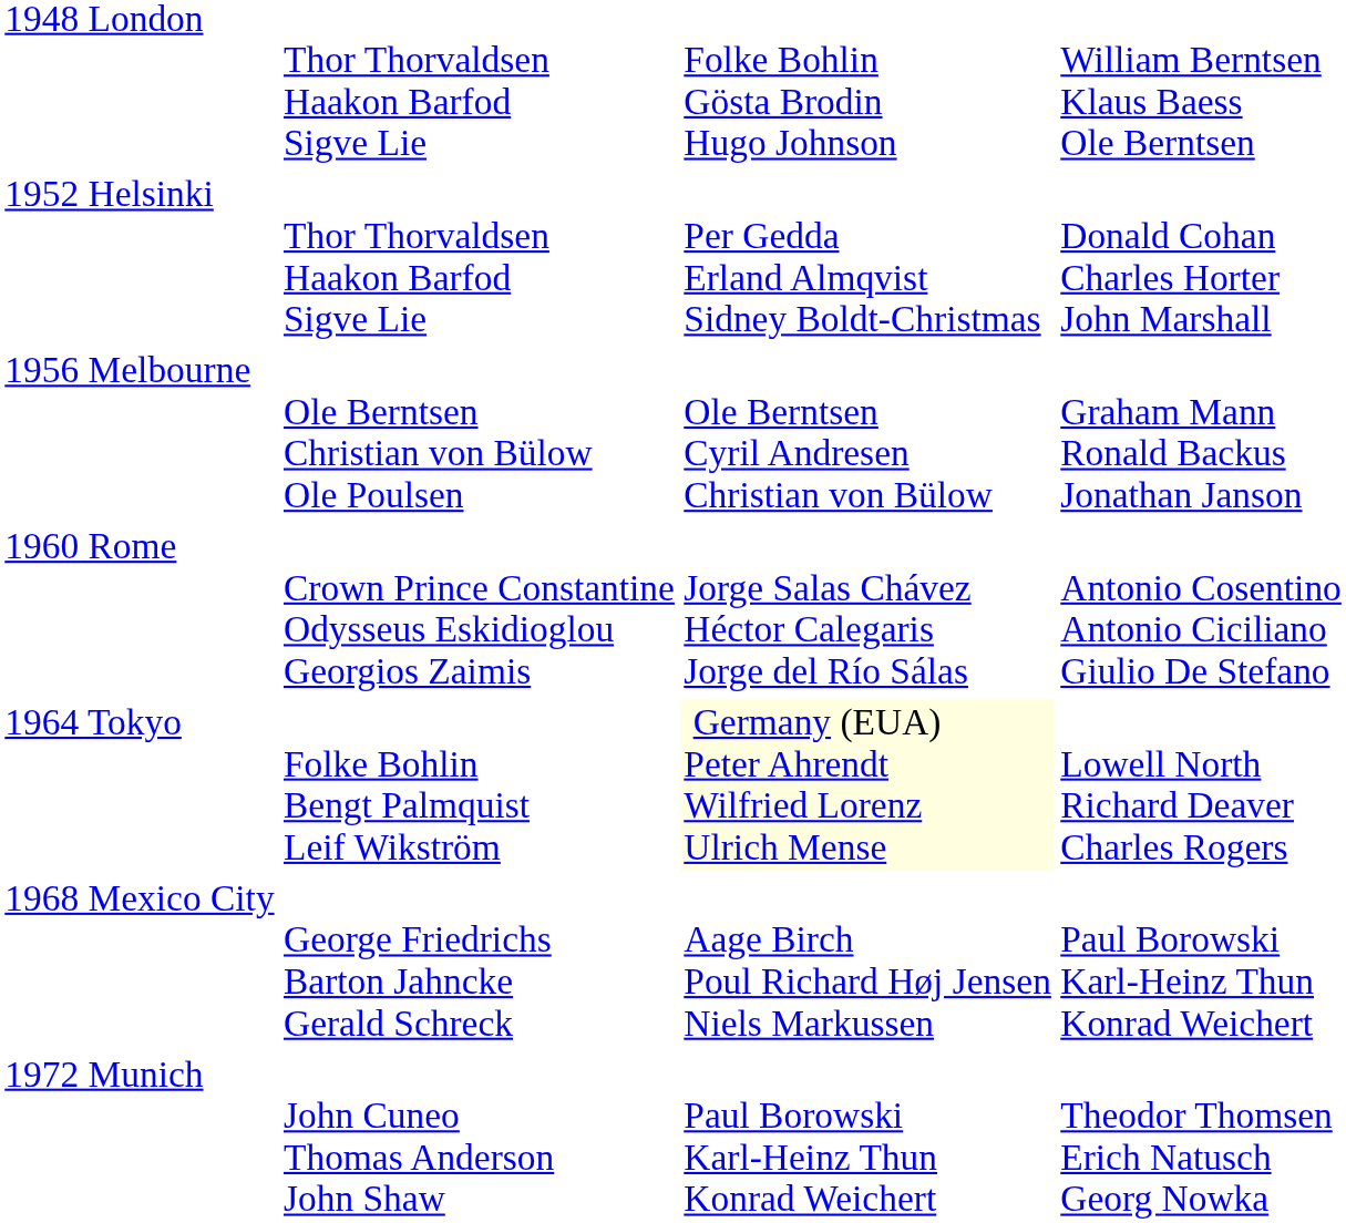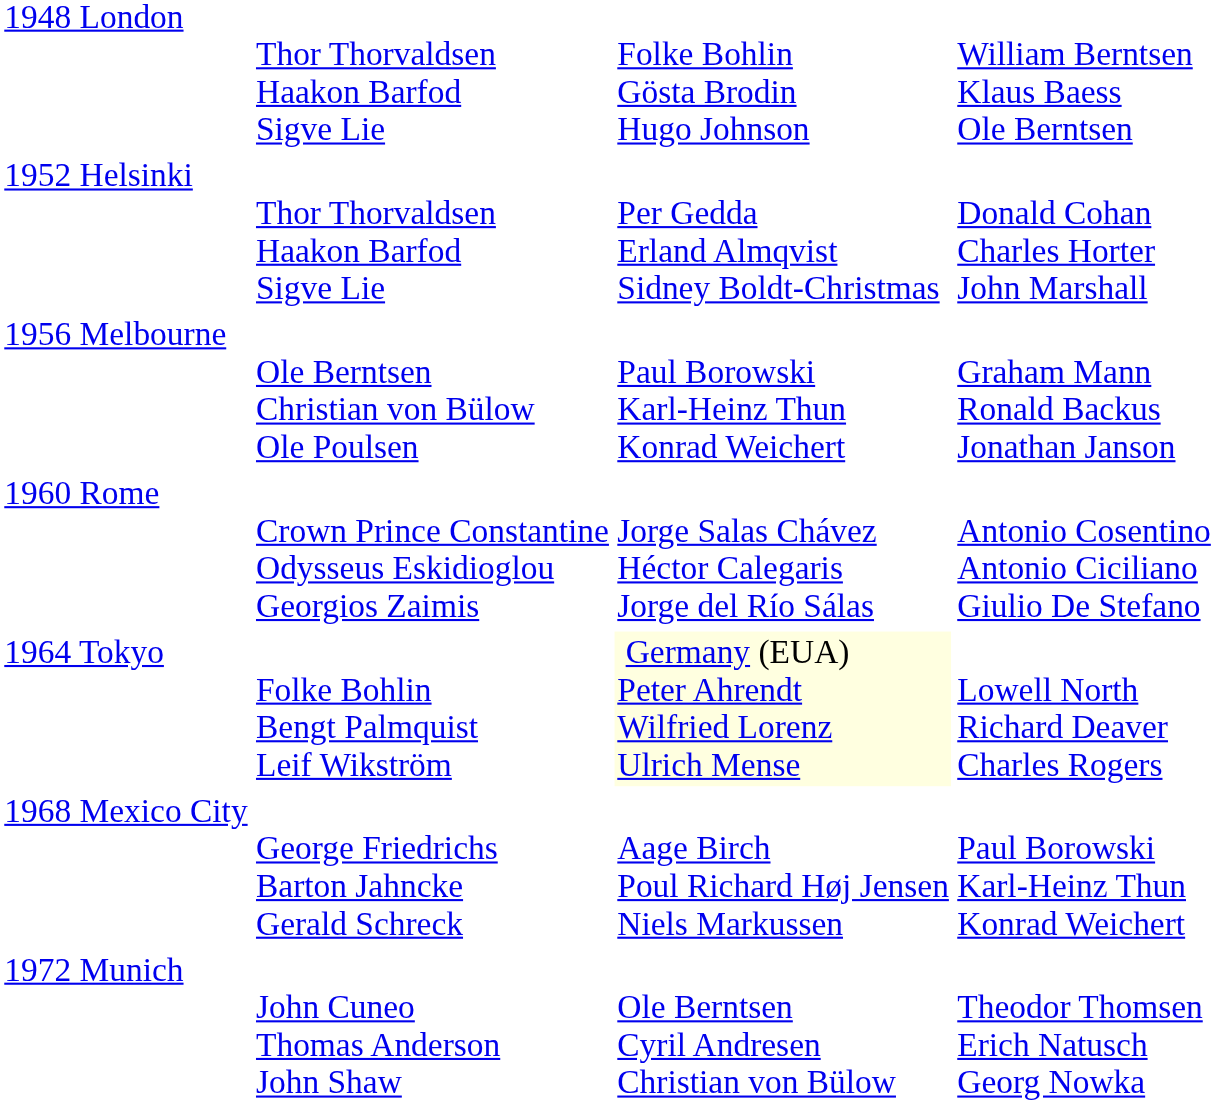 <table>
 <tr valign="top">
 <td><a href='#'>1948 London</a><br></td>
 <td><br><a href='#'>Thor Thorvaldsen</a><br><a href='#'>Haakon Barfod</a><br><a href='#'>Sigve Lie</a></td>
 <td><br><a href='#'>Folke Bohlin</a><br><a href='#'>Gösta Brodin</a><br><a href='#'>Hugo Johnson</a></td>
 <td><br><a href='#'>William Berntsen</a><br><a href='#'>Klaus Baess</a><br><a href='#'>Ole Berntsen</a></td>
 </tr>
 <tr valign="top">
 <td><a href='#'>1952 Helsinki</a> <br> </td>
 <td><br><a href='#'>Thor Thorvaldsen</a><br><a href='#'>Haakon Barfod</a><br><a href='#'>Sigve Lie</a></td>
 <td><br><a href='#'>Per Gedda</a><br><a href='#'>Erland Almqvist</a><br><a href='#'>Sidney Boldt-Christmas</a></td>
 <td><br><a href='#'>Donald Cohan</a><br><a href='#'>Charles Horter</a><br><a href='#'>John Marshall</a></td>
 </tr>
 <tr valign="top">
 <td><a href='#'>1956 Melbourne</a> <br> </td>
 <td><br><a href='#'>Ole Berntsen</a><br><a href='#'>Christian von Bülow</a><br><a href='#'>Ole Poulsen</a></td>
-<td><br><a href='#'>Ole Berntsen</a><br><a href='#'>Cyril Andresen</a><br><a href='#'>Christian von Bülow</a></td>
+<td><br><a href='#'>Paul Borowski</a><br><a href='#'>Karl-Heinz Thun</a><br><a href='#'>Konrad Weichert</a></td>
 <td><br><a href='#'>Graham Mann</a><br><a href='#'>Ronald Backus</a><br><a href='#'>Jonathan Janson</a></td>
 </tr>
 <tr valign="top">
 <td><a href='#'>1960 Rome</a> <br> </td>
 <td><br><a href='#'>Crown Prince Constantine</a><br><a href='#'>Odysseus Eskidioglou</a><br><a href='#'>Georgios Zaimis</a></td>
 <td><br><a href='#'>Jorge Salas Chávez</a><br><a href='#'>Héctor Calegaris</a><br><a href='#'>Jorge del Río Sálas</a></td>
 <td><br><a href='#'>Antonio Cosentino</a><br><a href='#'>Antonio Ciciliano</a><br><a href='#'>Giulio De Stefano</a></td>
 </tr>
 <tr valign="top">
 <td><a href='#'>1964 Tokyo</a> <br> </td>
 <td><br><a href='#'>Folke Bohlin</a><br><a href='#'>Bengt Palmquist</a><br><a href='#'>Leif Wikström</a></td>
 <td style="background: lightyellow;"> <a href='#'>Germany</a> <span>(EUA)</span><br><a href='#'>Peter Ahrendt</a><br><a href='#'>Wilfried Lorenz</a><br><a href='#'>Ulrich Mense</a></td>
 <td><br><a href='#'>Lowell North</a><br><a href='#'>Richard Deaver</a><br><a href='#'>Charles Rogers</a></td>
 </tr>
 <tr valign="top">
 <td><a href='#'>1968 Mexico City</a> <br> </td>
 <td><br><a href='#'>George Friedrichs</a><br><a href='#'>Barton Jahncke</a><br><a href='#'>Gerald Schreck</a></td>
 <td><br><a href='#'>Aage Birch</a><br><a href='#'>Poul Richard Høj Jensen</a><br><a href='#'>Niels Markussen</a></td>
 <td><br><a href='#'>Paul Borowski</a><br><a href='#'>Karl-Heinz Thun</a><br><a href='#'>Konrad Weichert</a></td>
 </tr>
 <tr valign="top">
 <td><a href='#'> 1972 Munich</a> <br> </td>
 <td><br><a href='#'>John Cuneo</a><br><a href='#'>Thomas Anderson</a><br><a href='#'>John Shaw</a></td>
-<td><br><a href='#'>Paul Borowski</a><br><a href='#'>Karl-Heinz Thun</a><br><a href='#'>Konrad Weichert</a></td>
+<td><br><a href='#'>Ole Berntsen</a><br><a href='#'>Cyril Andresen</a><br><a href='#'>Christian von Bülow</a></td>
 <td><br><a href='#'>Theodor Thomsen</a><br><a href='#'>Erich Natusch</a><br><a href='#'>Georg Nowka</a></td>
 </tr>
 </table>
